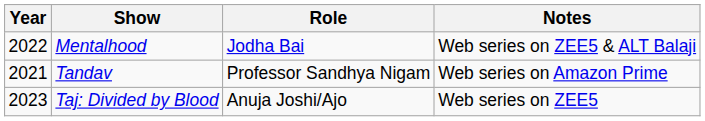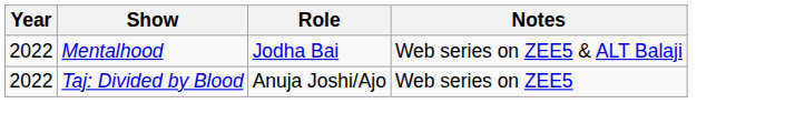 <table class="wikitable sortable">
 <tr>
 <th>Year</th>
 <th>Show</th>
 <th>Role</th>
 <th>Notes</th>
 </tr>
 <tr>
 <td>2022</td>
 <td><em><a href='#'>Mentalhood</a></em></td>
 <td><a href='#'>Jodha Bai</a></td>
 <td>Web series on <a href='#'>ZEE5</a> & <a href='#'>ALT Balaji</a></td>
 </tr>
 <tr>
-<td>2021</td>
-<td><em><a href='#'>Tandav</a></em></td>
-<td>Professor Sandhya Nigam</td>
-<td>Web series on <a href='#'>Amazon Prime</a></td>
-</tr>
-<tr>
-<td>2023</td>
+<td>2022</td>
 <td><em><a href='#'>Taj: Divided by Blood</a></em></td>
 <td>Anuja Joshi/Ajo</td>
 <td>Web series on <a href='#'>ZEE5</a></td>
 </tr>
 </table>
